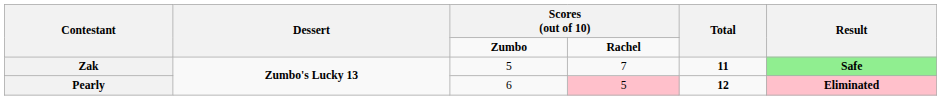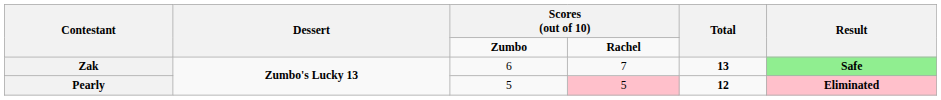 <table class="wikitable plainrowheaders" style="text-align:center; font-size:90%; width:80em;">
 <tr>
 <th rowspan="2">Contestant</th>
 <th rowspan="2">Dessert</th>
 <th colspan="2">Scores<br>(out of 10)</th>
 <th rowspan="2">Total<br></th>
 <th rowspan="2">Result</th>
 </tr>
 <tr>
 <td><strong>Zumbo</strong></td>
 <td><strong>Rachel</strong></td>
 </tr>
 <tr>
 <th>Zak</th>
 <td rowspan="2"><strong>Zumbo's Lucky 13</strong><br></td>
-<td>5</td>
+<td>6</td>
 <td>7</td>
-<td><strong>11</strong></td>
+<td><strong>13</strong></td>
 <td bgcolor="lightgreen"><strong>Safe</strong></td>
 </tr>
 <tr>
 <th>Pearly</th>
-<td>6</td>
+<td>5</td>
 <td style="background: pink;">5</td>
 <td><strong>12</strong></td>
 <td bgcolor="pink"><strong>Eliminated</strong></td>
 </tr>
 </table>
